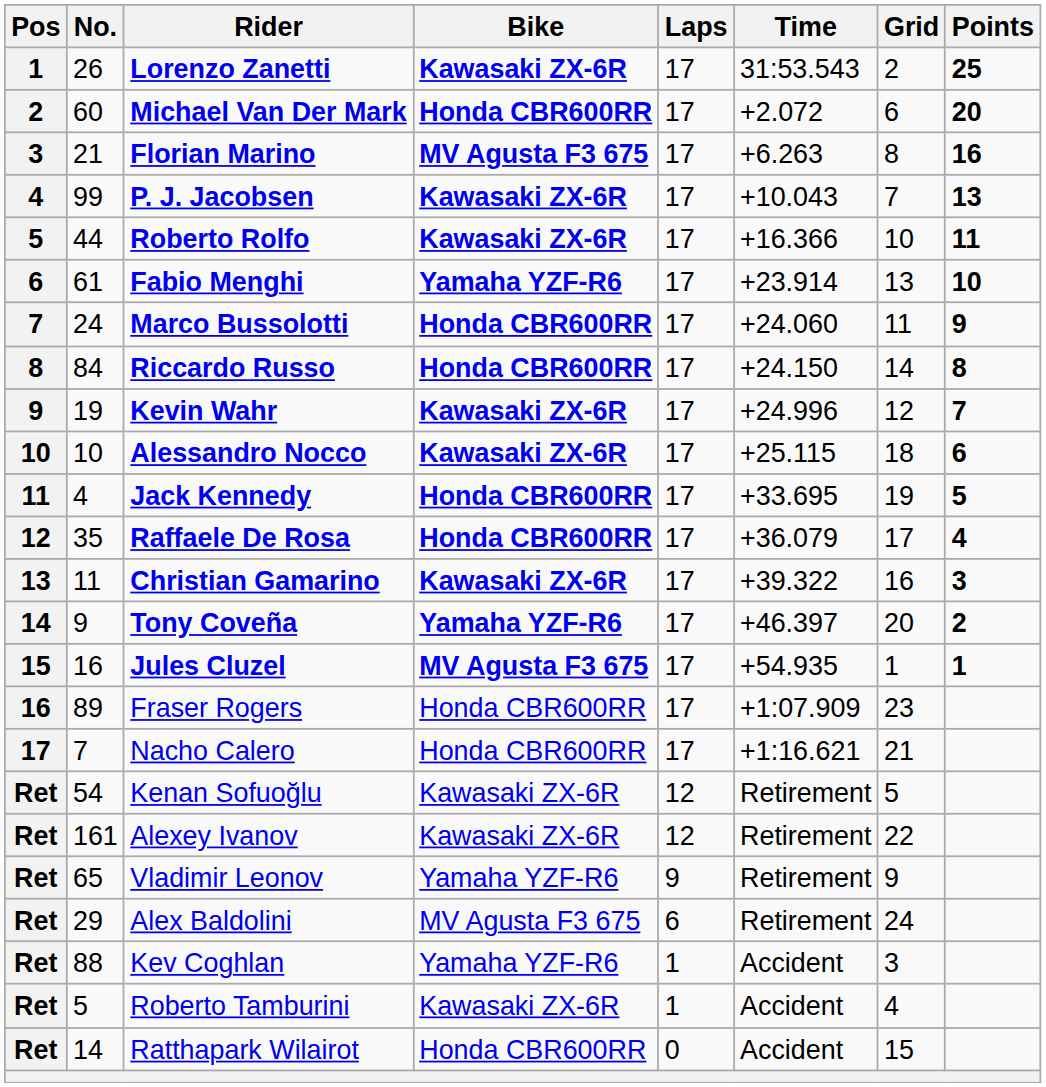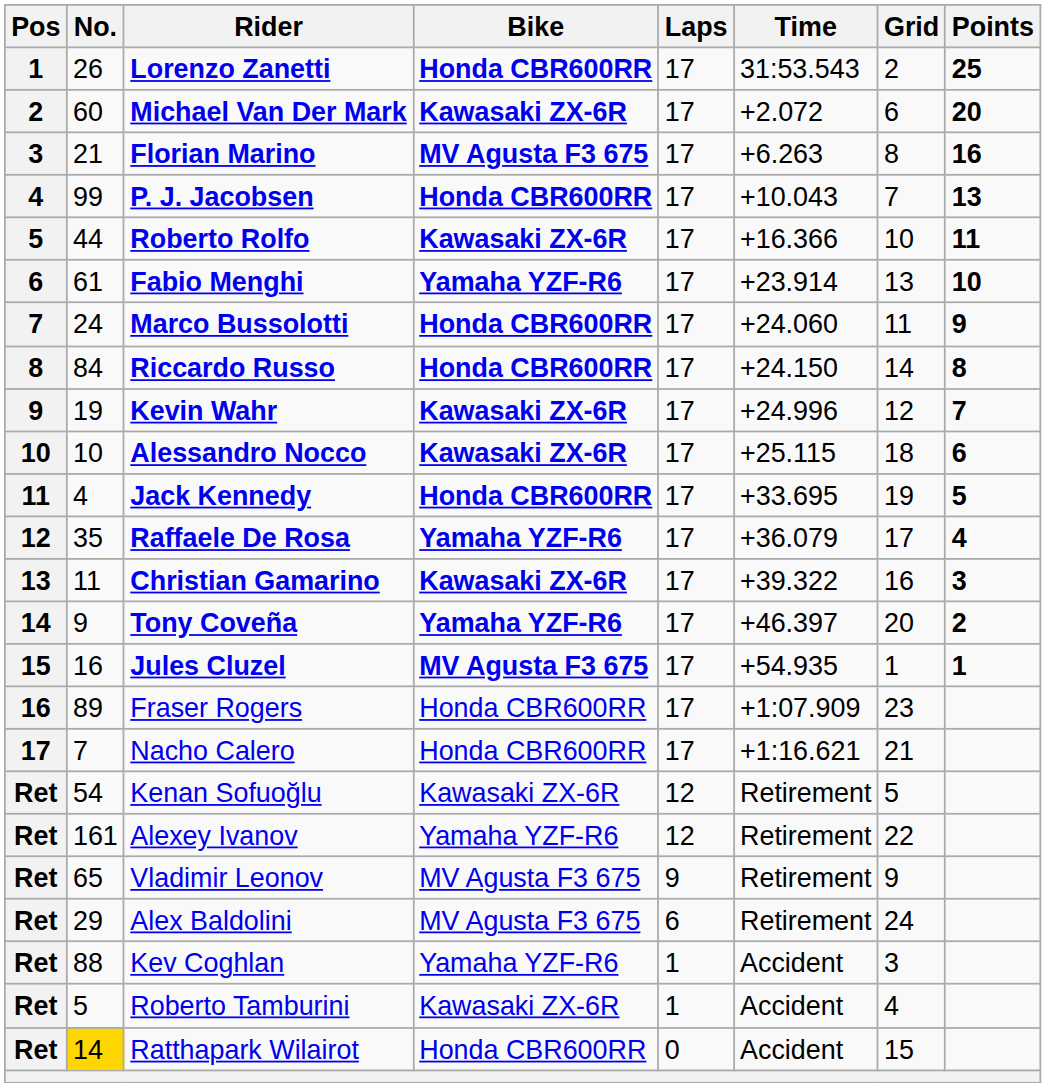 <table class="wikitable" style="font-size: 95%;">
 <tr>
 <th>Pos</th>
 <th>No.</th>
 <th>Rider</th>
 <th>Bike</th>
 <th>Laps</th>
 <th>Time</th>
 <th>Grid</th>
 <th>Points</th>
 </tr>
 <tr>
 <th>1</th>
 <td>26</td>
 <td> <strong><a href='#'>Lorenzo Zanetti</a></strong></td>
-<td><strong><a href='#'>Kawasaki ZX-6R</a></strong></td>
+<td><strong><a href='#'>Honda CBR600RR</a></strong></td>
 <td>17</td>
 <td>31:53.543</td>
 <td>2</td>
 <td><strong>25</strong></td>
 </tr>
 <tr>
 <th>2</th>
 <td>60</td>
 <td> <strong><a href='#'>Michael Van Der Mark</a></strong></td>
-<td><strong><a href='#'>Honda CBR600RR</a></strong></td>
+<td><strong><a href='#'>Kawasaki ZX-6R</a></strong></td>
 <td>17</td>
 <td>+2.072</td>
 <td>6</td>
 <td><strong>20</strong></td>
 </tr>
 <tr>
 <th>3</th>
 <td>21</td>
 <td> <strong><a href='#'>Florian Marino</a></strong></td>
 <td><strong><a href='#'>MV Agusta F3 675</a></strong></td>
 <td>17</td>
 <td>+6.263</td>
 <td>8</td>
 <td><strong>16</strong></td>
 </tr>
 <tr>
 <th>4</th>
 <td>99</td>
 <td> <strong><a href='#'>P. J. Jacobsen</a></strong></td>
-<td><strong><a href='#'>Kawasaki ZX-6R</a></strong></td>
+<td><strong><a href='#'>Honda CBR600RR</a></strong></td>
 <td>17</td>
 <td>+10.043</td>
 <td>7</td>
 <td><strong>13</strong></td>
 </tr>
 <tr>
 <th>5</th>
 <td>44</td>
 <td> <strong><a href='#'>Roberto Rolfo</a></strong></td>
 <td><strong><a href='#'>Kawasaki ZX-6R</a></strong></td>
 <td>17</td>
 <td>+16.366</td>
 <td>10</td>
 <td><strong>11</strong></td>
 </tr>
 <tr>
 <th>6</th>
 <td>61</td>
 <td> <strong><a href='#'>Fabio Menghi</a></strong></td>
 <td><strong><a href='#'>Yamaha YZF-R6</a></strong></td>
 <td>17</td>
 <td>+23.914</td>
 <td>13</td>
 <td><strong>10</strong></td>
 </tr>
 <tr>
 <th>7</th>
 <td>24</td>
 <td> <strong><a href='#'>Marco Bussolotti</a></strong></td>
 <td><strong><a href='#'>Honda CBR600RR</a></strong></td>
 <td>17</td>
 <td>+24.060</td>
 <td>11</td>
 <td><strong>9</strong></td>
 </tr>
 <tr>
 <th>8</th>
 <td>84</td>
 <td> <strong><a href='#'>Riccardo Russo</a></strong></td>
 <td><strong><a href='#'>Honda CBR600RR</a></strong></td>
 <td>17</td>
 <td>+24.150</td>
 <td>14</td>
 <td><strong>8</strong></td>
 </tr>
 <tr>
 <th>9</th>
 <td>19</td>
 <td> <strong><a href='#'>Kevin Wahr</a></strong></td>
 <td><strong><a href='#'>Kawasaki ZX-6R</a></strong></td>
 <td>17</td>
 <td>+24.996</td>
 <td>12</td>
 <td><strong>7</strong></td>
 </tr>
 <tr>
 <th>10</th>
 <td>10</td>
 <td> <strong><a href='#'>Alessandro Nocco</a></strong></td>
 <td><strong><a href='#'>Kawasaki ZX-6R</a></strong></td>
 <td>17</td>
 <td>+25.115</td>
 <td>18</td>
 <td><strong>6</strong></td>
 </tr>
 <tr>
 <th>11</th>
 <td>4</td>
 <td> <strong><a href='#'>Jack Kennedy</a></strong></td>
 <td><strong><a href='#'>Honda CBR600RR</a></strong></td>
 <td>17</td>
 <td>+33.695</td>
 <td>19</td>
 <td><strong>5</strong></td>
 </tr>
 <tr>
 <th>12</th>
 <td>35</td>
 <td> <strong><a href='#'>Raffaele De Rosa</a></strong></td>
-<td><strong><a href='#'>Honda CBR600RR</a></strong></td>
+<td><strong><a href='#'>Yamaha YZF-R6</a></strong></td>
 <td>17</td>
 <td>+36.079</td>
 <td>17</td>
 <td><strong>4</strong></td>
 </tr>
 <tr>
 <th>13</th>
 <td>11</td>
 <td> <strong><a href='#'>Christian Gamarino</a></strong></td>
 <td><strong><a href='#'>Kawasaki ZX-6R</a></strong></td>
 <td>17</td>
 <td>+39.322</td>
 <td>16</td>
 <td><strong>3</strong></td>
 </tr>
 <tr>
 <th>14</th>
 <td>9</td>
 <td> <strong><a href='#'>Tony Coveña</a></strong></td>
 <td><strong><a href='#'>Yamaha YZF-R6</a></strong></td>
 <td>17</td>
 <td>+46.397</td>
 <td>20</td>
 <td><strong>2</strong></td>
 </tr>
 <tr>
 <th>15</th>
 <td>16</td>
 <td> <strong><a href='#'>Jules Cluzel</a></strong></td>
 <td><strong><a href='#'>MV Agusta F3 675</a></strong></td>
 <td>17</td>
 <td>+54.935</td>
 <td>1</td>
 <td><strong>1</strong></td>
 </tr>
 <tr>
 <th>16</th>
 <td>89</td>
 <td> <a href='#'>Fraser Rogers</a></td>
 <td><a href='#'>Honda CBR600RR</a></td>
 <td>17</td>
 <td>+1:07.909</td>
 <td>23</td>
 <td></td>
 </tr>
 <tr>
 <th>17</th>
 <td>7</td>
 <td> <a href='#'>Nacho Calero</a></td>
 <td><a href='#'>Honda CBR600RR</a></td>
 <td>17</td>
 <td>+1:16.621</td>
 <td>21</td>
 <td></td>
 </tr>
 <tr>
 <th>Ret</th>
 <td>54</td>
 <td> <a href='#'>Kenan Sofuoğlu</a></td>
 <td><a href='#'>Kawasaki ZX-6R</a></td>
 <td>12</td>
 <td>Retirement</td>
 <td>5</td>
 <td></td>
 </tr>
 <tr>
 <th>Ret</th>
 <td>161</td>
 <td> <a href='#'>Alexey Ivanov</a></td>
-<td><a href='#'>Kawasaki ZX-6R</a></td>
+<td><a href='#'>Yamaha YZF-R6</a></td>
 <td>12</td>
 <td>Retirement</td>
 <td>22</td>
 <td></td>
 </tr>
 <tr>
 <th>Ret</th>
 <td>65</td>
 <td> <a href='#'>Vladimir Leonov</a></td>
-<td><a href='#'>Yamaha YZF-R6</a></td>
+<td><a href='#'>MV Agusta F3 675</a></td>
 <td>9</td>
 <td>Retirement</td>
 <td>9</td>
 <td></td>
 </tr>
 <tr>
 <th>Ret</th>
 <td>29</td>
 <td> <a href='#'>Alex Baldolini</a></td>
 <td><a href='#'>MV Agusta F3 675</a></td>
 <td>6</td>
 <td>Retirement</td>
 <td>24</td>
 <td></td>
 </tr>
 <tr>
 <th>Ret</th>
 <td>88</td>
 <td> <a href='#'>Kev Coghlan</a></td>
 <td><a href='#'>Yamaha YZF-R6</a></td>
 <td>1</td>
 <td>Accident</td>
 <td>3</td>
 <td></td>
 </tr>
 <tr>
 <th>Ret</th>
 <td>5</td>
 <td> <a href='#'>Roberto Tamburini</a></td>
 <td><a href='#'>Kawasaki ZX-6R</a></td>
 <td>1</td>
 <td>Accident</td>
 <td>4</td>
 <td></td>
 </tr>
 <tr>
 <th>Ret</th>
-<td>14</td>
+<td style="background: gold;">14</td>
 <td> <a href='#'>Ratthapark Wilairot</a></td>
 <td><a href='#'>Honda CBR600RR</a></td>
 <td>0</td>
 <td>Accident</td>
 <td>15</td>
 <td></td>
 </tr>
 <tr>
 <th colspan=8></th>
 </tr>
 </table>
